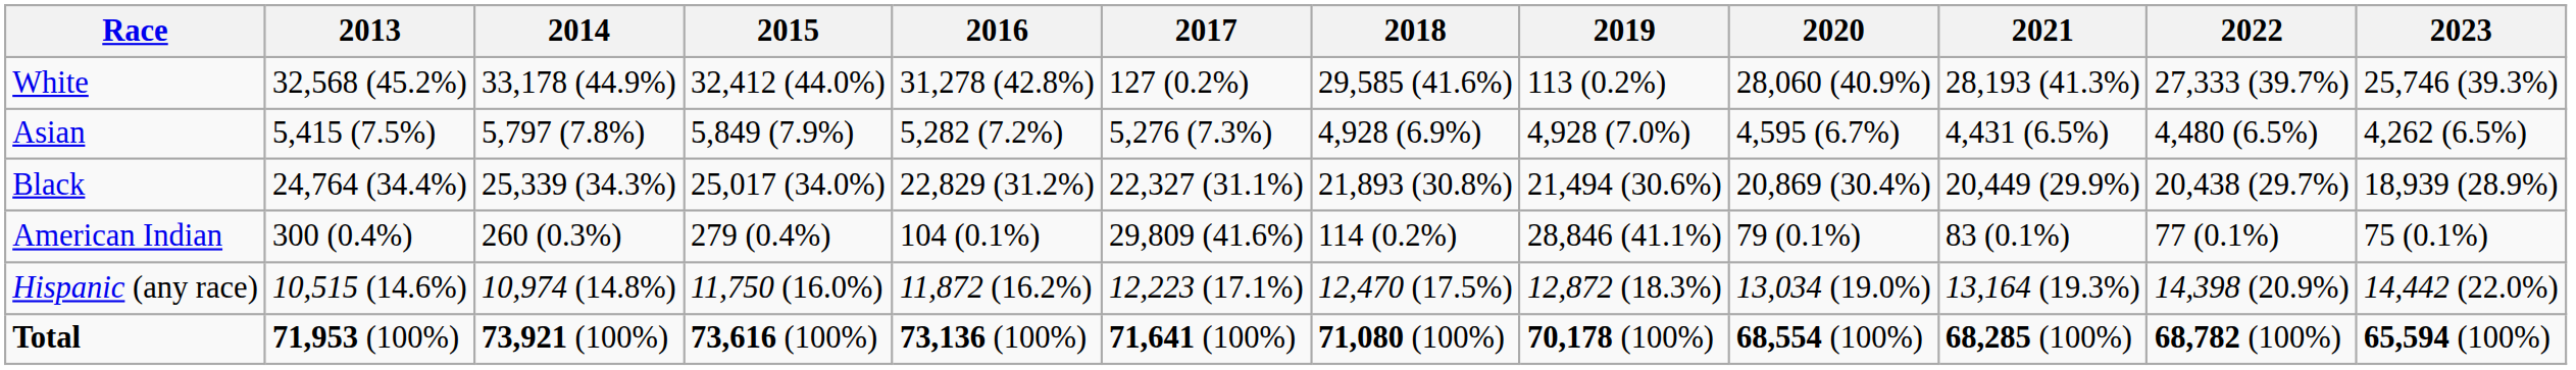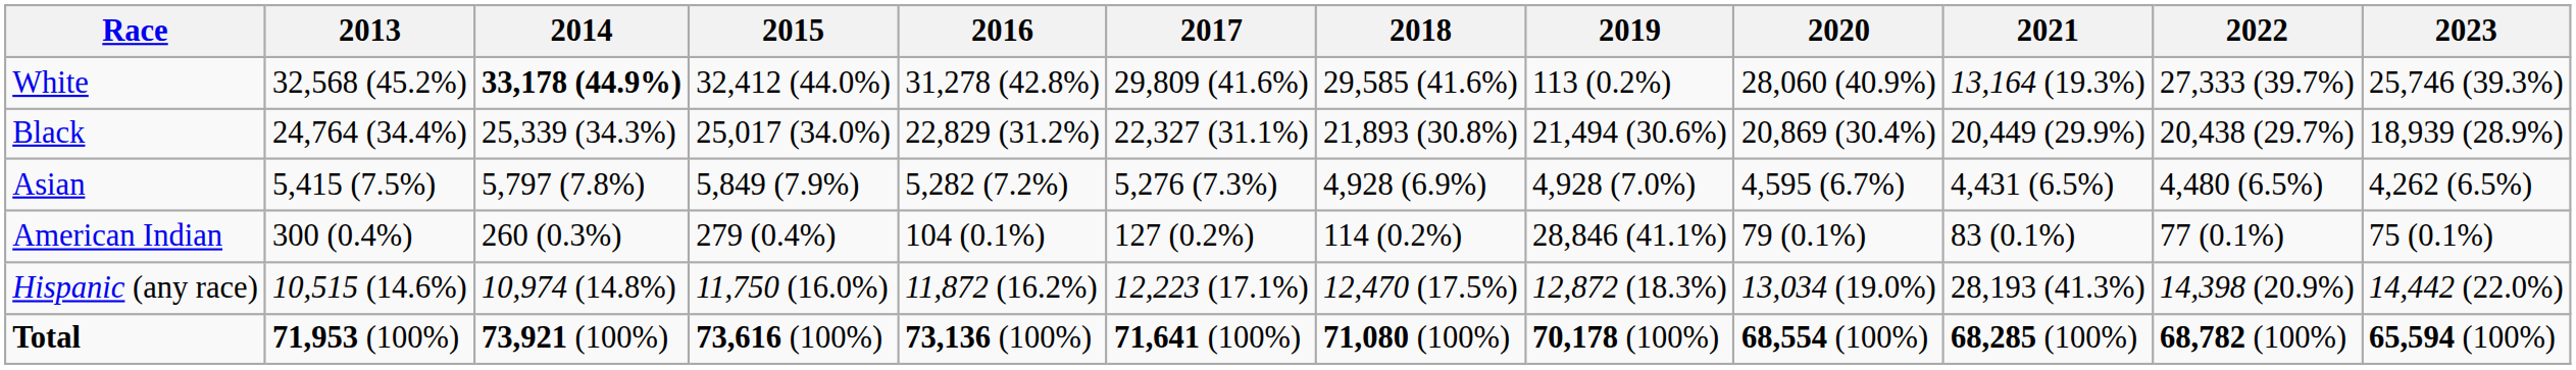 <table class="wikitable" style="font-size: 90%;">
 <tr>
 <th><a href='#'>Race</a></th>
 <th>2013</th>
 <th>2014</th>
 <th>2015</th>
 <th>2016</th>
 <th>2017</th>
 <th>2018</th>
 <th>2019</th>
 <th>2020</th>
 <th>2021</th>
 <th>2022</th>
 <th>2023</th>
 </tr>
 <tr>
 <td><a href='#'>White</a></td>
 <td>32,568 (45.2%)</td>
-<td>33,178 (44.9%)</td>
+<td><strong>33,178 (44.9%)</strong></td>
 <td>32,412 (44.0%)</td>
 <td>31,278 (42.8%)</td>
-<td>127 (0.2%)</td>
+<td>29,809 (41.6%)</td>
 <td>29,585 (41.6%)</td>
 <td>113 (0.2%)</td>
 <td>28,060 (40.9%)</td>
-<td>28,193 (41.3%)</td>
+<td><em>13,164</em> (19.3%)</td>
 <td>27,333 (39.7%)</td>
 <td>25,746 (39.3%)</td>
+</tr>
+<tr>
+<td><a href='#'>Black</a></td>
+<td>24,764 (34.4%)</td>
+<td>25,339 (34.3%)</td>
+<td>25,017 (34.0%)</td>
+<td>22,829 (31.2%)</td>
+<td>22,327 (31.1%)</td>
+<td>21,893 (30.8%)</td>
+<td>21,494 (30.6%)</td>
+<td>20,869 (30.4%)</td>
+<td>20,449 (29.9%)</td>
+<td>20,438 (29.7%)</td>
+<td>18,939 (28.9%)</td>
 </tr>
 <tr>
 <td><a href='#'>Asian</a></td>
 <td>5,415 (7.5%)</td>
 <td>5,797 (7.8%)</td>
 <td>5,849 (7.9%)</td>
 <td>5,282 (7.2%)</td>
 <td>5,276 (7.3%)</td>
 <td>4,928 (6.9%)</td>
 <td>4,928 (7.0%)</td>
 <td>4,595 (6.7%)</td>
 <td>4,431 (6.5%)</td>
 <td>4,480 (6.5%)</td>
 <td>4,262 (6.5%)</td>
 </tr>
 <tr>
-<td><a href='#'>Black</a></td>
-<td>24,764 (34.4%)</td>
-<td>25,339 (34.3%)</td>
-<td>25,017 (34.0%)</td>
-<td>22,829 (31.2%)</td>
-<td>22,327 (31.1%)</td>
-<td>21,893 (30.8%)</td>
-<td>21,494 (30.6%)</td>
-<td>20,869 (30.4%)</td>
-<td>20,449 (29.9%)</td>
-<td>20,438 (29.7%)</td>
-<td>18,939 (28.9%)</td>
-</tr>
-<tr>
 <td><a href='#'>American Indian</a></td>
 <td>300 (0.4%)</td>
 <td>260 (0.3%)</td>
 <td>279 (0.4%)</td>
 <td>104 (0.1%)</td>
-<td>29,809 (41.6%)</td>
+<td>127 (0.2%)</td>
 <td>114 (0.2%)</td>
 <td>28,846 (41.1%)</td>
 <td>79 (0.1%)</td>
 <td>83 (0.1%)</td>
 <td>77 (0.1%)</td>
 <td>75 (0.1%)</td>
 </tr>
 <tr>
 <td><em><a href='#'>Hispanic</a></em> (any race)</td>
 <td><em>10,515</em> (14.6%)</td>
 <td><em>10,974</em> (14.8%)</td>
 <td><em>11,750</em> (16.0%)</td>
 <td><em>11,872</em> (16.2%)</td>
 <td><em>12,223</em> (17.1%)</td>
 <td><em>12,470</em> (17.5%)</td>
 <td><em>12,872</em> (18.3%)</td>
 <td><em>13,034</em> (19.0%)</td>
-<td><em>13,164</em> (19.3%)</td>
+<td>28,193 (41.3%)</td>
 <td><em>14,398</em> (20.9%)</td>
 <td><em>14,442</em> (22.0%)</td>
 </tr>
 <tr>
 <td><strong>Total</strong></td>
 <td><strong>71,953</strong> (100%)</td>
 <td><strong>73,921</strong> (100%)</td>
 <td><strong>73,616</strong> (100%)</td>
 <td><strong>73,136</strong> (100%)</td>
 <td><strong>71,641</strong> (100%)</td>
 <td><strong>71,080</strong> (100%)</td>
 <td><strong>70,178</strong> (100%)</td>
 <td><strong>68,554</strong> (100%)</td>
 <td><strong>68,285</strong> (100%)</td>
 <td><strong>68,782</strong> (100%)</td>
 <td><strong>65,594</strong> (100%)</td>
 </tr>
 </table>
